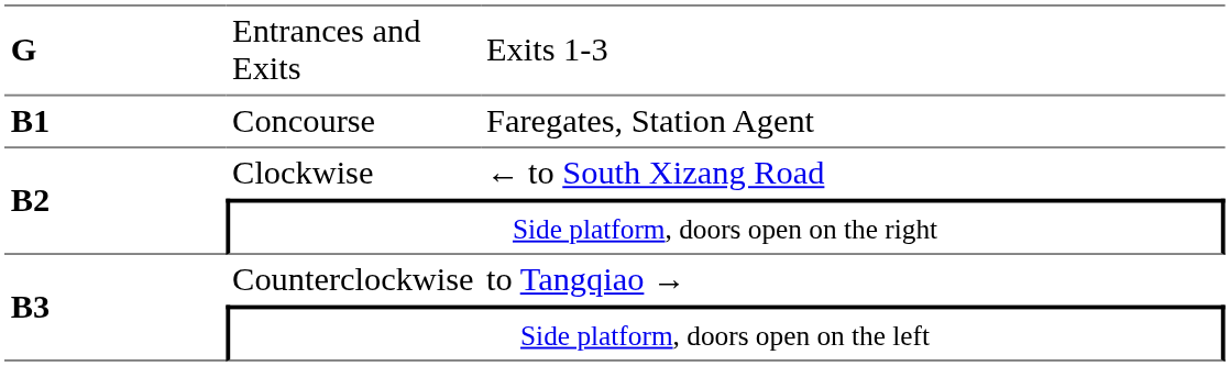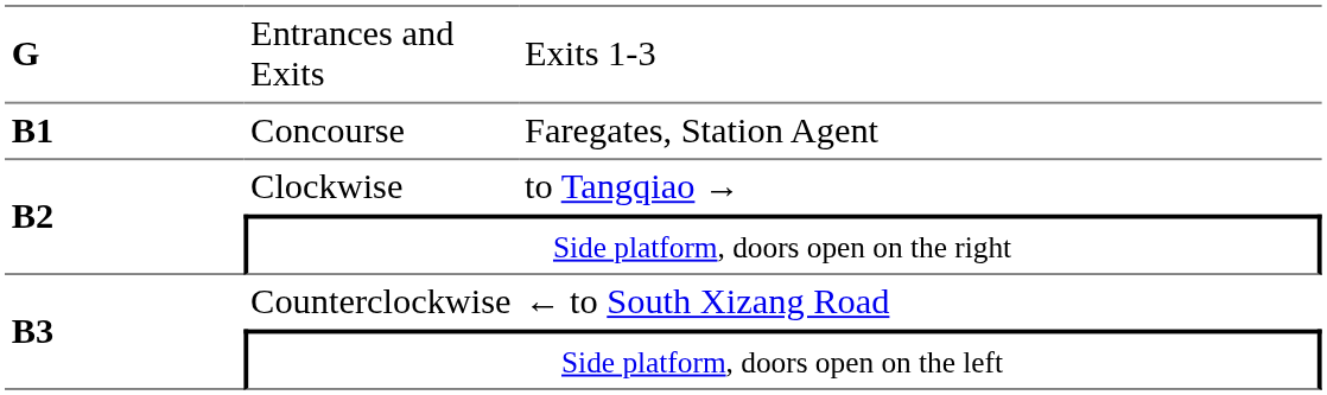 <table cellspacing=0 cellpadding=3>
 <tr>
 <td style="border-top:solid 1px gray;border-bottom:solid 1px gray;" width=100><strong>G</strong></td>
 <td style="border-top:solid 1px gray;border-bottom:solid 1px gray;" width=100>Entrances and Exits</td>
 <td style="border-top:solid 1px gray;border-bottom:solid 1px gray;" width=350>Exits 1-3</td>
 </tr>
 <tr>
 <td style="border-bottom:solid 1px gray;"><strong>B1</strong></td>
 <td style="border-bottom:solid 1px gray;">Concourse</td>
 <td style="border-bottom:solid 1px gray;">Faregates, Station Agent</td>
 </tr>
 <tr>
 <td style="border-bottom:solid 1px gray;" rowspan=2><strong>B2</strong></td>
 <td>Clockwise</td>
-<td>←  to <a href='#'>South Xizang Road</a></td>
+<td>  to <a href='#'>Tangqiao</a> →</td>
 </tr>
 <tr>
 <td style="border-right:solid 2px black;border-left:solid 2px black;border-top:solid 2px black;border-bottom:solid 1px gray;text-align:center;" colspan=2><small><a href='#'>Side platform</a>, doors open on the right</small></td>
 </tr>
 <tr>
 <td style="border-bottom:solid 1px gray;" rowspan=2><strong>B3</strong></td>
 <td>Counterclockwise</td>
-<td>  to <a href='#'>Tangqiao</a> →</td>
+<td>←  to <a href='#'>South Xizang Road</a></td>
 </tr>
 <tr>
 <td style="border-right:solid 2px black;border-left:solid 2px black;border-top:solid 2px black;border-bottom:solid 1px gray;text-align:center;" colspan=2><small><a href='#'>Side platform</a>, doors open on the left</small></td>
 </tr>
 </table>
